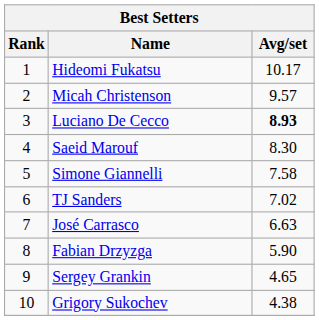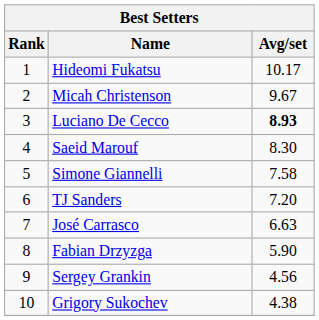 <table class="wikitable" style="float:left; margin-right:1em; font-size:90%">
 <tr>
 <th colspan=3>Best Setters</th>
 </tr>
 <tr>
 <th width=30>Rank</th>
 <th width=180>Name</th>
 <th width=50>Avg/set</th>
 </tr>
 <tr>
 <td align=center>1</td>
 <td> <a href='#'>Hideomi Fukatsu</a></td>
 <td align=center>10.17</td>
 </tr>
 <tr>
 <td align=center>2</td>
 <td> <a href='#'>Micah Christenson</a></td>
-<td align=center>9.57</td>
+<td align=center>9.67</td>
 </tr>
 <tr>
 <td align=center>3</td>
 <td> <a href='#'>Luciano De Cecco</a></td>
 <td align=center><strong>8.93</strong></td>
 </tr>
 <tr>
 <td align=center>4</td>
 <td> <a href='#'>Saeid Marouf</a></td>
 <td align=center>8.30</td>
 </tr>
 <tr>
 <td align=center>5</td>
 <td> <a href='#'>Simone Giannelli</a></td>
 <td align=center>7.58</td>
 </tr>
 <tr>
 <td align=center>6</td>
 <td> <a href='#'>TJ Sanders</a></td>
-<td align=center>7.02</td>
+<td align=center>7.20</td>
 </tr>
 <tr>
 <td align=center>7</td>
 <td> <a href='#'>José Carrasco</a></td>
 <td align=center>6.63</td>
 </tr>
 <tr>
 <td align=center>8</td>
 <td> <a href='#'>Fabian Drzyzga</a></td>
 <td align=center>5.90</td>
 </tr>
 <tr>
 <td align=center>9</td>
 <td> <a href='#'>Sergey Grankin</a></td>
-<td align=center>4.65</td>
+<td align=center>4.56</td>
 </tr>
 <tr>
 <td align=center>10</td>
 <td> <a href='#'>Grigory Sukochev</a></td>
 <td align=center>4.38</td>
 </tr>
 <tr>
 </tr>
 </table>
